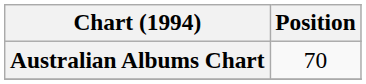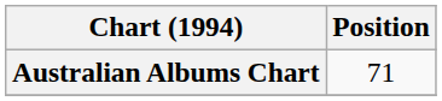 <table class="wikitable sortable plainrowheaders" style="text-align:center">
 <tr>
 <th scope="col">Chart (1994)</th>
 <th scope="col">Position</th>
 </tr>
 <tr>
 <th scope="row">Australian Albums Chart</th>
-<td>70</td>
+<td>71</td>
 </tr>
 <tr>
 </tr>
 </table>
